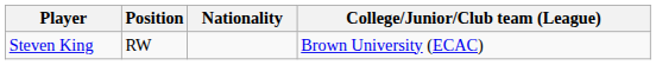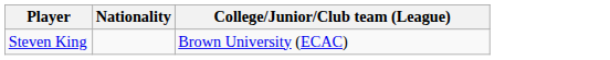 <table class="wikitable">
 <tr>
 <th bgcolor="#DDDDFF" width="18.0%">Player</th>
-<th bgcolor="#DDDDFF" width="10.25%">Position</th>
 <th bgcolor="#DDDDFF" width="17.0%">Nationality</th>
 <th bgcolor="#DDDDFF" width="100.0%">College/Junior/Club team (League)</th>
 </tr>
 <tr>
 <td><a href='#'>Steven King</a></td>
-<td>RW</td>
 <td></td>
 <td><a href='#'>Brown University</a> (<a href='#'>ECAC</a>)</td>
 </tr>
 </table>
